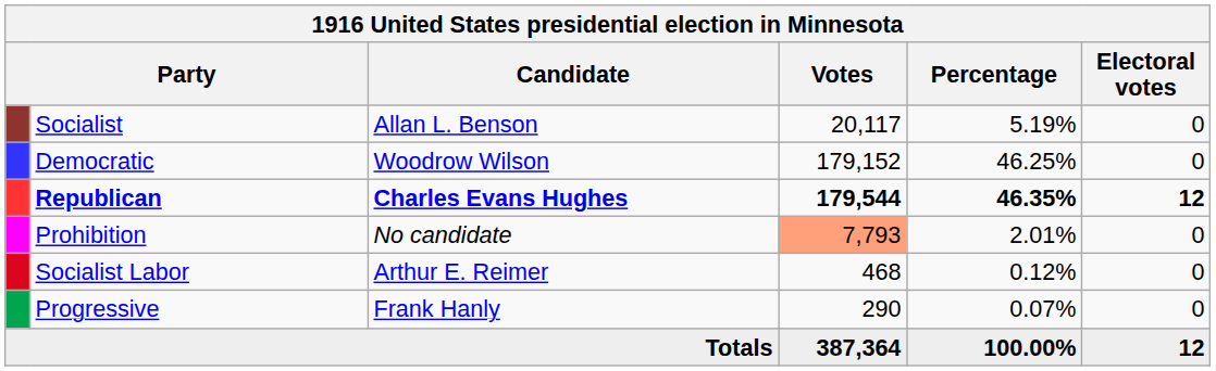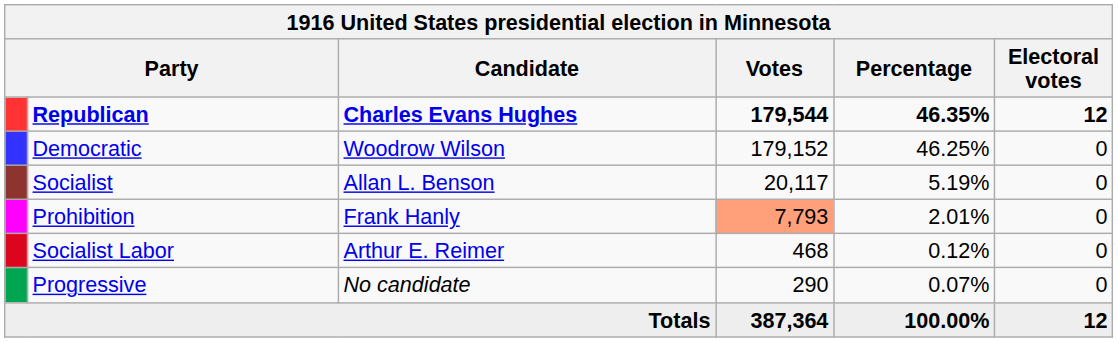 <table class="wikitable" style="font-size: 95%;">
 <tr>
 <th colspan="6">1916 United States presidential election in Minnesota</th>
 </tr>
 <tr>
 <th colspan="2" style="width: 15em">Party</th>
 <th style="width: 17em">Candidate</th>
 <th style="width: 5em">Votes</th>
 <th style="width: 7em">Percentage</th>
 <th style="width: 5em">Electoral votes</th>
 </tr>
 <tr>
-<th style="background-color:#8D342E; width: 3px"></th>
-<td style="width: 130px"><a href='#'>Socialist</a></td>
-<td><a href='#'>Allan L. Benson</a></td>
-<td align="right">20,117</td>
-<td align="right">5.19%</td>
-<td align="right">0</td>
+<th style="background-color:#FF3333; width: 3px"></th>
+<td style="width: 130px"><strong><a href='#'>Republican</a></strong></td>
+<td><strong><a href='#'>Charles Evans Hughes</a></strong></td>
+<td align="right"><strong>179,544</strong></td>
+<td align="right"><strong>46.35%</strong></td>
+<td align="right"><strong>12</strong></td>
 </tr>
 <tr>
 <th style="background-color:#3333FF; width: 3px"></th>
 <td style="width: 130px"><a href='#'>Democratic</a></td>
 <td><a href='#'>Woodrow Wilson</a></td>
 <td align="right">179,152</td>
 <td align="right">46.25%</td>
 <td align="right">0</td>
 </tr>
 <tr>
-<th style="background-color:#FF3333; width: 3px"></th>
-<td style="width: 130px"><strong><a href='#'>Republican</a></strong></td>
-<td><strong><a href='#'>Charles Evans Hughes</a></strong></td>
-<td align="right"><strong>179,544</strong></td>
-<td align="right"><strong>46.35%</strong></td>
-<td align="right"><strong>12</strong></td>
+<th style="background-color:#8D342E; width: 3px"></th>
+<td style="width: 130px"><a href='#'>Socialist</a></td>
+<td><a href='#'>Allan L. Benson</a></td>
+<td align="right">20,117</td>
+<td align="right">5.19%</td>
+<td align="right">0</td>
 </tr>
 <tr>
 <th style="background-color:#FF00FF; width: 3px"></th>
 <td style="width: 130px"><a href='#'>Prohibition</a></td>
-<td><em>No candidate</em></td>
+<td><a href='#'>Frank Hanly</a></td>
 <td align="right" style="background: lightsalmon;">7,793</td>
 <td align="right">2.01%</td>
 <td align="right">0</td>
 </tr>
 <tr>
 <th style="background-color:#DD051D; width: 3px"></th>
 <td style="width: 130px"><a href='#'>Socialist Labor</a></td>
 <td><a href='#'>Arthur E. Reimer</a></td>
 <td align="right">468</td>
 <td align="right">0.12%</td>
 <td align="right">0</td>
 </tr>
 <tr>
 <th style="background-color:#00A550; width: 3px"></th>
 <td style="width: 130px"><a href='#'>Progressive</a></td>
-<td><a href='#'>Frank Hanly</a></td>
+<td><em>No candidate</em></td>
 <td align="right">290</td>
 <td align="right">0.07%</td>
 <td align="right">0</td>
 </tr>
 <tr bgcolor="#EEEEEE">
 <td colspan="3" align="right"><strong>Totals</strong></td>
 <td align="right"><strong>387,364</strong></td>
 <td align="right"><strong>100.00%</strong></td>
 <td align="right"><strong>12</strong></td>
 </tr>
 </table>
